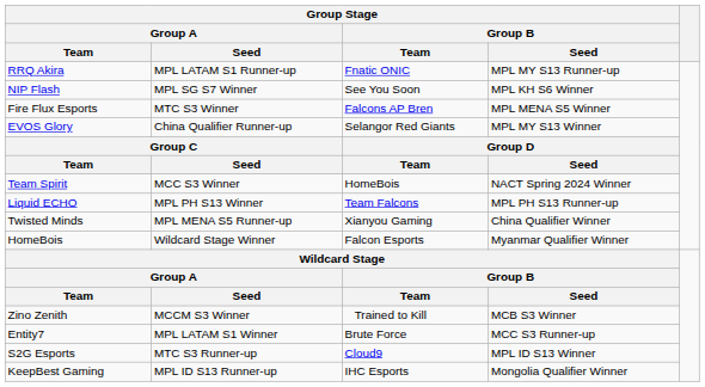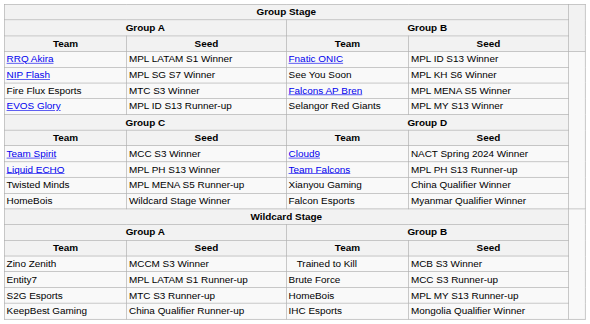 <table class="wikitable">
 <tr>
 <th colspan="4">Group Stage</th>
 <th rowspan="3" width=20></th>
 </tr>
 <tr>
 <th colspan="2">Group A</th>
 <th colspan="2">Group B</th>
 </tr>
 <tr>
 <th width=190>Team</th>
 <th width=250>Seed</th>
 <th width=190>Team</th>
 <th width=250>Seed</th>
 </tr>
 <tr>
 <td> <a href='#'>RRQ Akira</a></td>
-<td>MPL LATAM S1 Runner-up</td>
+<td>MPL LATAM S1 Winner</td>
 <td> <a href='#'>Fnatic ONIC</a></td>
-<td>MPL MY S13 Runner-up</td>
+<td>MPL ID S13 Winner</td>
 <td rowspan="10" align=center></td>
 </tr>
 <tr>
 <td> <a href='#'>NIP Flash</a></td>
 <td>MPL SG S7 Winner</td>
 <td> See You Soon</td>
 <td>MPL KH S6 Winner</td>
 </tr>
 <tr>
 <td> Fire Flux Esports</td>
 <td>MTC S3 Winner</td>
 <td> <a href='#'>Falcons AP Bren</a></td>
 <td>MPL MENA S5 Winner</td>
 </tr>
 <tr>
 <td> <a href='#'>EVOS Glory</a></td>
-<td>China Qualifier Runner-up</td>
+<td>MPL ID S13 Runner-up</td>
 <td> Selangor Red Giants</td>
 <td>MPL MY S13 Winner</td>
 </tr>
 <tr>
 <th colspan="2">Group C</th>
 <th colspan="2">Group D</th>
 </tr>
 <tr>
 <th width=190>Team</th>
 <th width=250>Seed</th>
 <th width=190>Team</th>
 <th width=250>Seed</th>
 </tr>
 <tr>
 <td> <a href='#'>Team Spirit</a></td>
 <td>MCC S3 Winner</td>
-<td> HomeBois</td>
+<td> <a href='#'>Cloud9</a></td>
 <td>NACT Spring 2024 Winner</td>
 </tr>
 <tr>
 <td> <a href='#'>Liquid ECHO</a></td>
 <td>MPL PH S13 Winner</td>
 <td> <a href='#'>Team Falcons</a></td>
 <td>MPL PH S13 Runner-up</td>
 </tr>
 <tr>
 <td> Twisted Minds</td>
 <td>MPL MENA S5 Runner-up</td>
 <td> Xianyou Gaming</td>
 <td>China Qualifier Winner</td>
 </tr>
 <tr>
 <td> HomeBois</td>
 <td>Wildcard Stage Winner</td>
 <td> Falcon Esports</td>
 <td>Myanmar Qualifier Winner</td>
 </tr>
 <tr>
 <th colspan="4">Wildcard Stage</th>
 <td rowspan="7" align=center></td>
 </tr>
 <tr>
 <th colspan="2">Group A</th>
 <th colspan="2">Group B</th>
 </tr>
 <tr>
 <th width=190>Team</th>
 <th width=250>Seed</th>
 <th width=190>Team</th>
 <th width=250>Seed</th>
 </tr>
 <tr>
 <td> Zino Zenith</td>
 <td>MCCM S3 Winner</td>
 <td>   Trained to Kill</td>
 <td>MCB S3 Winner</td>
 </tr>
 <tr>
 <td> Entity7</td>
-<td>MPL LATAM S1 Winner</td>
+<td>MPL LATAM S1 Runner-up</td>
 <td> Brute Force</td>
 <td>MCC S3 Runner-up</td>
 </tr>
 <tr>
 <td> S2G Esports</td>
 <td>MTC S3 Runner-up</td>
-<td> <a href='#'>Cloud9</a></td>
-<td>MPL ID S13 Winner</td>
+<td> HomeBois</td>
+<td>MPL MY S13 Runner-up</td>
 </tr>
 <tr>
 <td> KeepBest Gaming</td>
-<td>MPL ID S13 Runner-up</td>
+<td>China Qualifier Runner-up</td>
 <td> IHC Esports</td>
 <td>Mongolia Qualifier Winner</td>
 </tr>
 </table>
